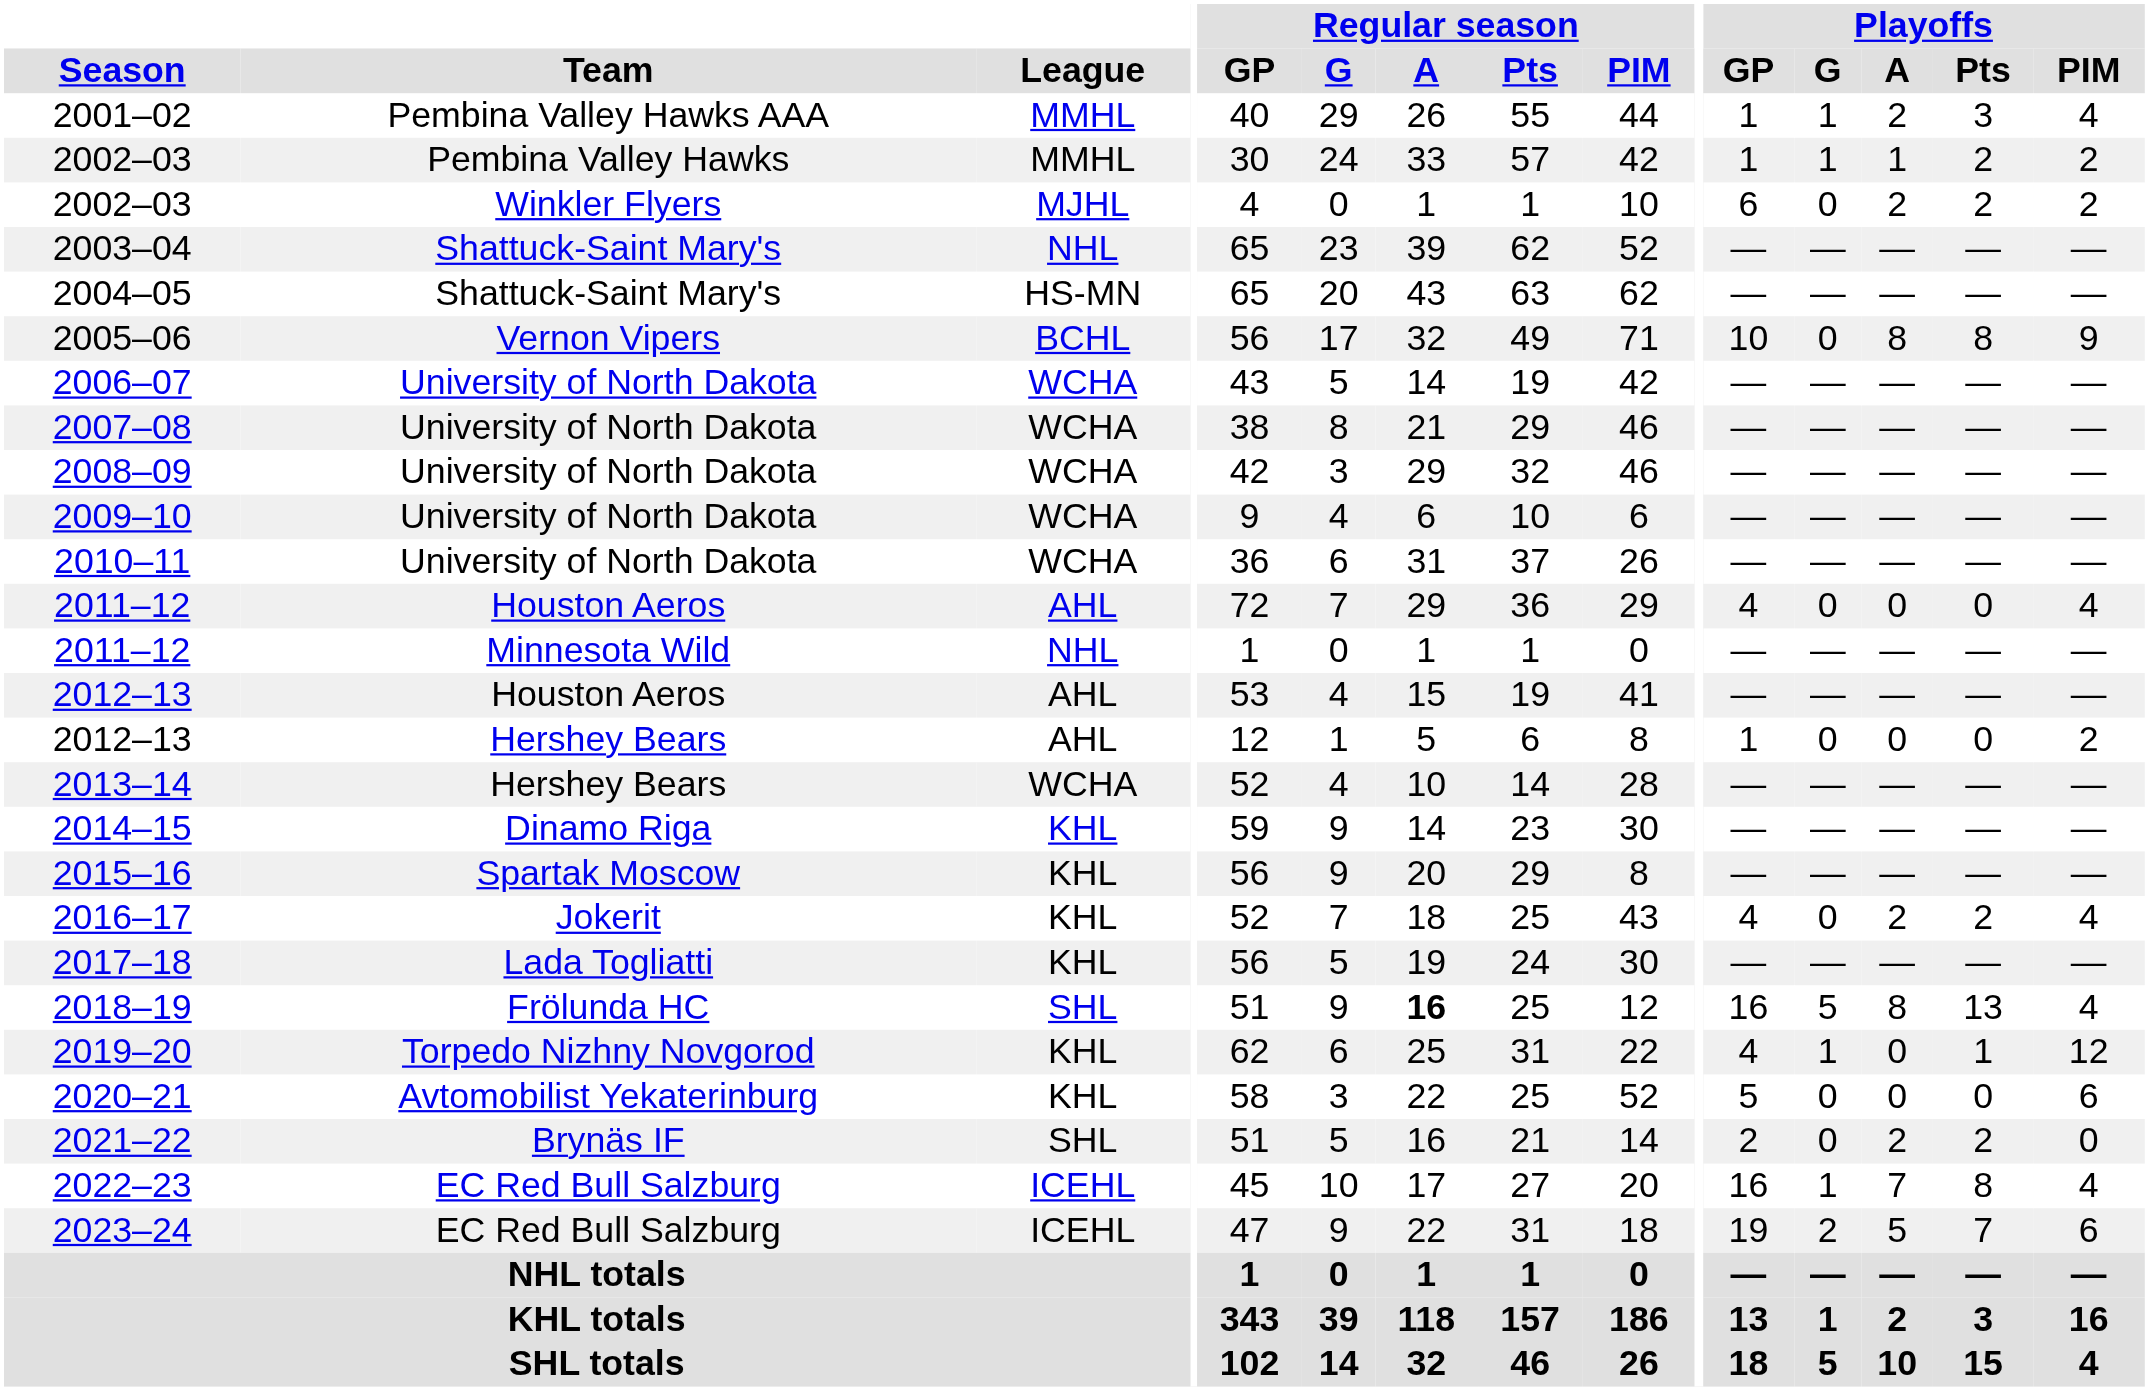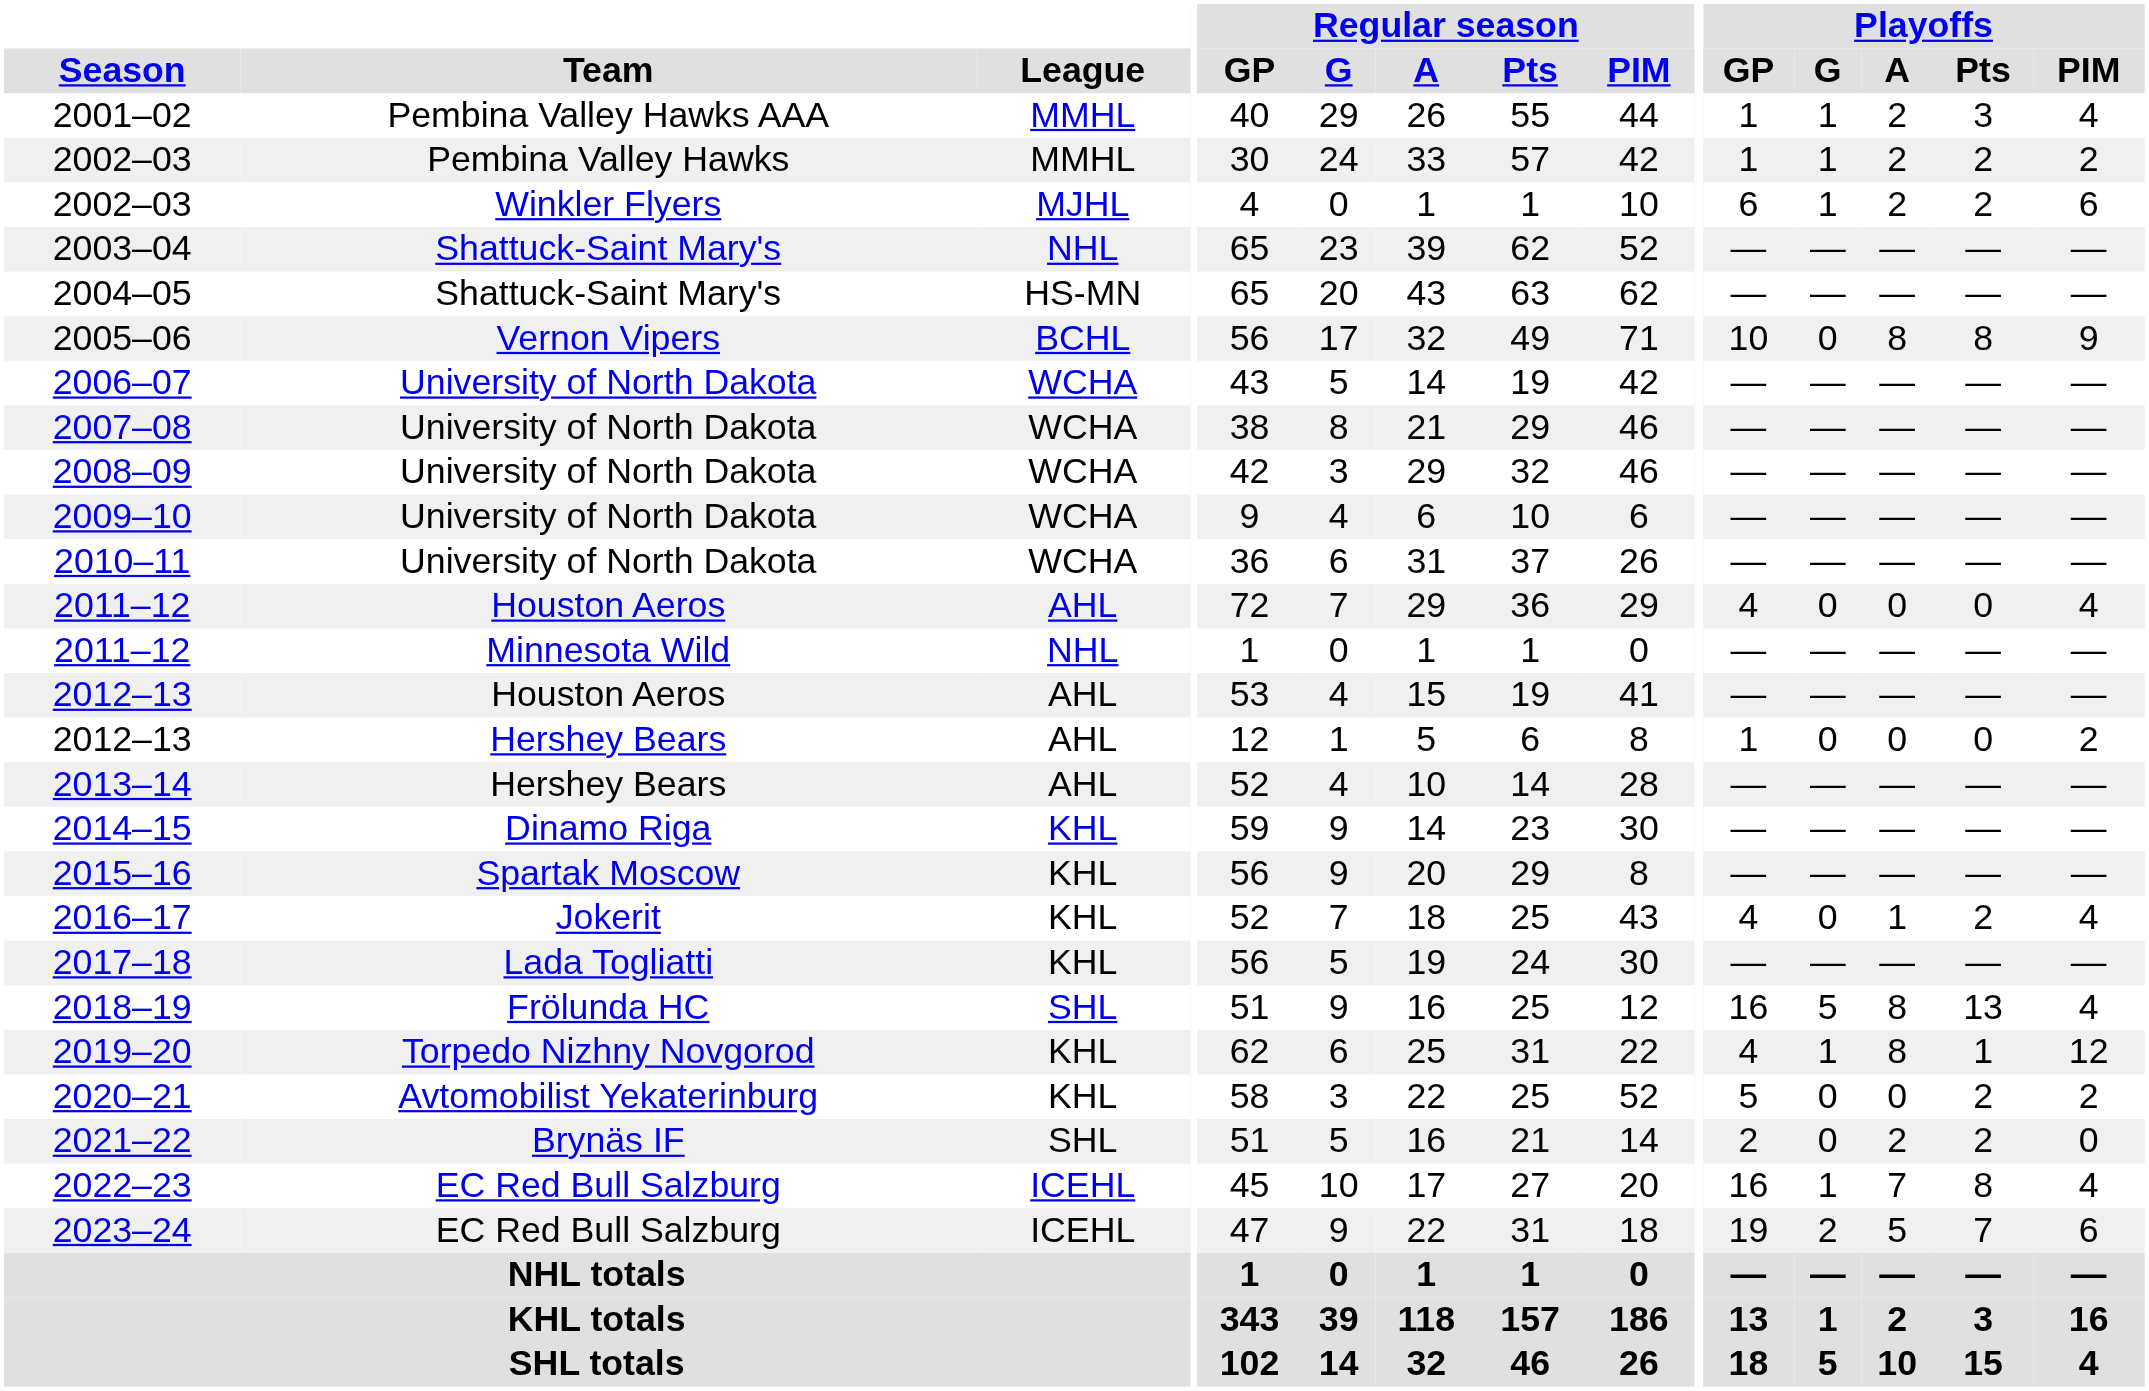 <table border="0" cellpadding="1" cellspacing="0" style="text-align:center; width:60em">
 <tr bgcolor="#e0e0e0">
 <th colspan="3" bgcolor="#ffffff"></th>
 <th rowspan="99" bgcolor="#ffffff"></th>
 <th colspan="5"><a href='#'>Regular season</a></th>
 <th rowspan="99" bgcolor="#ffffff"></th>
 <th colspan="5"><a href='#'>Playoffs</a></th>
 </tr>
 <tr bgcolor="#e0e0e0">
 <th><a href='#'>Season</a></th>
 <th>Team</th>
 <th>League</th>
 <th>GP</th>
 <th><a href='#'>G</a></th>
 <th><a href='#'>A</a></th>
 <th><a href='#'>Pts</a></th>
 <th><a href='#'>PIM</a></th>
 <th>GP</th>
 <th>G</th>
 <th>A</th>
 <th>Pts</th>
 <th>PIM</th>
 </tr>
 <tr>
 <td>2001–02</td>
 <td>Pembina Valley Hawks AAA</td>
 <td><a href='#'>MMHL</a></td>
 <td>40</td>
 <td>29</td>
 <td>26</td>
 <td>55</td>
 <td>44</td>
 <td>1</td>
 <td>1</td>
 <td>2</td>
 <td>3</td>
 <td>4</td>
 </tr>
 <tr bgcolor="#f0f0f0">
 <td>2002–03</td>
 <td>Pembina Valley Hawks</td>
 <td>MMHL</td>
 <td>30</td>
 <td>24</td>
 <td>33</td>
 <td>57</td>
 <td>42</td>
 <td>1</td>
 <td>1</td>
-<td>1</td>
+<td>2</td>
 <td>2</td>
 <td>2</td>
 </tr>
 <tr>
 <td>2002–03</td>
 <td><a href='#'>Winkler Flyers</a></td>
 <td><a href='#'>MJHL</a></td>
 <td>4</td>
 <td>0</td>
 <td>1</td>
 <td>1</td>
 <td>10</td>
 <td>6</td>
-<td>0</td>
+<td>1</td>
 <td>2</td>
 <td>2</td>
-<td>2</td>
+<td>6</td>
 </tr>
 <tr style="background:#f0f0f0;">
 <td>2003–04</td>
 <td><a href='#'>Shattuck-Saint Mary's</a></td>
 <td><a href='#'>NHL</a></td>
 <td>65</td>
 <td>23</td>
 <td>39</td>
 <td>62</td>
 <td>52</td>
 <td>—</td>
 <td>—</td>
 <td>—</td>
 <td>—</td>
 <td>—</td>
 </tr>
 <tr>
 <td>2004–05</td>
 <td>Shattuck-Saint Mary's</td>
 <td>HS-MN</td>
 <td>65</td>
 <td>20</td>
 <td>43</td>
 <td>63</td>
 <td>62</td>
 <td>—</td>
 <td>—</td>
 <td>—</td>
 <td>—</td>
 <td>—</td>
 </tr>
 <tr style="background:#f0f0f0;">
 <td>2005–06</td>
 <td><a href='#'>Vernon Vipers</a></td>
 <td><a href='#'>BCHL</a></td>
 <td>56</td>
 <td>17</td>
 <td>32</td>
 <td>49</td>
 <td>71</td>
 <td>10</td>
 <td>0</td>
 <td>8</td>
 <td>8</td>
 <td>9</td>
 </tr>
 <tr>
 <td><a href='#'>2006–07</a></td>
 <td><a href='#'>University of North Dakota</a></td>
 <td><a href='#'>WCHA</a></td>
 <td>43</td>
 <td>5</td>
 <td>14</td>
 <td>19</td>
 <td>42</td>
 <td>—</td>
 <td>—</td>
 <td>—</td>
 <td>—</td>
 <td>—</td>
 </tr>
 <tr style="background:#f0f0f0;">
 <td><a href='#'>2007–08</a></td>
 <td>University of North Dakota</td>
 <td>WCHA</td>
 <td>38</td>
 <td>8</td>
 <td>21</td>
 <td>29</td>
 <td>46</td>
 <td>—</td>
 <td>—</td>
 <td>—</td>
 <td>—</td>
 <td>—</td>
 </tr>
 <tr>
 <td><a href='#'>2008–09</a></td>
 <td>University of North Dakota</td>
 <td>WCHA</td>
 <td>42</td>
 <td>3</td>
 <td>29</td>
 <td>32</td>
 <td>46</td>
 <td>—</td>
 <td>—</td>
 <td>—</td>
 <td>—</td>
 <td>—</td>
 </tr>
 <tr style="background:#f0f0f0;">
 <td><a href='#'>2009–10</a></td>
 <td>University of North Dakota</td>
 <td>WCHA</td>
 <td>9</td>
 <td>4</td>
 <td>6</td>
 <td>10</td>
 <td>6</td>
 <td>—</td>
 <td>—</td>
 <td>—</td>
 <td>—</td>
 <td>—</td>
 </tr>
 <tr>
 <td><a href='#'>2010–11</a></td>
 <td>University of North Dakota</td>
 <td>WCHA</td>
 <td>36</td>
 <td>6</td>
 <td>31</td>
 <td>37</td>
 <td>26</td>
 <td>—</td>
 <td>—</td>
 <td>—</td>
 <td>—</td>
 <td>—</td>
 </tr>
 <tr style="background:#f0f0f0;">
 <td><a href='#'>2011–12</a></td>
 <td><a href='#'>Houston Aeros</a></td>
 <td><a href='#'>AHL</a></td>
 <td>72</td>
 <td>7</td>
 <td>29</td>
 <td>36</td>
 <td>29</td>
 <td>4</td>
 <td>0</td>
 <td>0</td>
 <td>0</td>
 <td>4</td>
 </tr>
 <tr>
 <td><a href='#'>2011–12</a></td>
 <td><a href='#'>Minnesota Wild</a></td>
 <td><a href='#'>NHL</a></td>
 <td>1</td>
 <td>0</td>
 <td>1</td>
 <td>1</td>
 <td>0</td>
 <td>—</td>
 <td>—</td>
 <td>—</td>
 <td>—</td>
 <td>—</td>
 </tr>
 <tr style="background:#f0f0f0;">
 <td><a href='#'>2012–13</a></td>
 <td>Houston Aeros</td>
 <td>AHL</td>
 <td>53</td>
 <td>4</td>
 <td>15</td>
 <td>19</td>
 <td>41</td>
 <td>—</td>
 <td>—</td>
 <td>—</td>
 <td>—</td>
 <td>—</td>
 </tr>
 <tr>
 <td>2012–13</td>
 <td><a href='#'>Hershey Bears</a></td>
 <td>AHL</td>
 <td>12</td>
 <td>1</td>
 <td>5</td>
 <td>6</td>
 <td>8</td>
 <td>1</td>
 <td>0</td>
 <td>0</td>
 <td>0</td>
 <td>2</td>
 </tr>
 <tr style="background:#f0f0f0;">
 <td><a href='#'>2013–14</a></td>
 <td>Hershey Bears</td>
-<td>WCHA</td>
+<td>AHL</td>
 <td>52</td>
 <td>4</td>
 <td>10</td>
 <td>14</td>
 <td>28</td>
 <td>—</td>
 <td>—</td>
 <td>—</td>
 <td>—</td>
 <td>—</td>
 </tr>
 <tr>
 <td><a href='#'>2014–15</a></td>
 <td><a href='#'>Dinamo Riga</a></td>
 <td><a href='#'>KHL</a></td>
 <td>59</td>
 <td>9</td>
 <td>14</td>
 <td>23</td>
 <td>30</td>
 <td>—</td>
 <td>—</td>
 <td>—</td>
 <td>—</td>
 <td>—</td>
 </tr>
 <tr style="background:#f0f0f0;">
 <td><a href='#'>2015–16</a></td>
 <td><a href='#'>Spartak Moscow</a></td>
 <td>KHL</td>
 <td>56</td>
 <td>9</td>
 <td>20</td>
 <td>29</td>
 <td>8</td>
 <td>—</td>
 <td>—</td>
 <td>—</td>
 <td>—</td>
 <td>—</td>
 </tr>
 <tr>
 <td><a href='#'>2016–17</a></td>
 <td><a href='#'>Jokerit</a></td>
 <td>KHL</td>
 <td>52</td>
 <td>7</td>
 <td>18</td>
 <td>25</td>
 <td>43</td>
 <td>4</td>
 <td>0</td>
-<td>2</td>
+<td>1</td>
 <td>2</td>
 <td>4</td>
 </tr>
 <tr style="background:#f0f0f0;">
 <td><a href='#'>2017–18</a></td>
 <td><a href='#'>Lada Togliatti</a></td>
 <td>KHL</td>
 <td>56</td>
 <td>5</td>
 <td>19</td>
 <td>24</td>
 <td>30</td>
 <td>—</td>
 <td>—</td>
 <td>—</td>
 <td>—</td>
 <td>—</td>
 </tr>
 <tr>
 <td><a href='#'>2018–19</a></td>
 <td><a href='#'>Frölunda HC</a></td>
 <td><a href='#'>SHL</a></td>
 <td>51</td>
 <td>9</td>
-<td><strong>16</strong></td>
+<td>16</td>
 <td>25</td>
 <td>12</td>
 <td>16</td>
 <td>5</td>
 <td>8</td>
 <td>13</td>
 <td>4</td>
 </tr>
 <tr style="background:#f0f0f0;">
 <td><a href='#'>2019–20</a></td>
 <td><a href='#'>Torpedo Nizhny Novgorod</a></td>
 <td>KHL</td>
 <td>62</td>
 <td>6</td>
 <td>25</td>
 <td>31</td>
 <td>22</td>
 <td>4</td>
 <td>1</td>
-<td>0</td>
+<td>8</td>
 <td>1</td>
 <td>12</td>
 </tr>
 <tr>
 <td><a href='#'>2020–21</a></td>
 <td><a href='#'>Avtomobilist Yekaterinburg</a></td>
 <td>KHL</td>
 <td>58</td>
 <td>3</td>
 <td>22</td>
 <td>25</td>
 <td>52</td>
 <td>5</td>
 <td>0</td>
 <td>0</td>
-<td>0</td>
-<td>6</td>
+<td>2</td>
+<td>2</td>
 </tr>
 <tr style="background:#f0f0f0;">
 <td><a href='#'>2021–22</a></td>
 <td><a href='#'>Brynäs IF</a></td>
 <td>SHL</td>
 <td>51</td>
 <td>5</td>
 <td>16</td>
 <td>21</td>
 <td>14</td>
 <td>2</td>
 <td>0</td>
 <td>2</td>
 <td>2</td>
 <td>0</td>
 </tr>
 <tr>
 <td><a href='#'>2022–23</a></td>
 <td><a href='#'>EC Red Bull Salzburg</a></td>
 <td><a href='#'>ICEHL</a></td>
 <td>45</td>
 <td>10</td>
 <td>17</td>
 <td>27</td>
 <td>20</td>
 <td>16</td>
 <td>1</td>
 <td>7</td>
 <td>8</td>
 <td>4</td>
 </tr>
 <tr style="background:#f0f0f0;">
 <td><a href='#'>2023–24</a></td>
 <td>EC Red Bull Salzburg</td>
 <td>ICEHL</td>
 <td>47</td>
 <td>9</td>
 <td>22</td>
 <td>31</td>
 <td>18</td>
 <td>19</td>
 <td>2</td>
 <td>5</td>
 <td>7</td>
 <td>6</td>
 </tr>
 <tr bgcolor="#e0e0e0">
 <th colspan="3">NHL totals</th>
 <th>1</th>
 <th>0</th>
 <th>1</th>
 <th>1</th>
 <th>0</th>
 <th>—</th>
 <th>—</th>
 <th>—</th>
 <th>—</th>
 <th>—</th>
 </tr>
 <tr bgcolor="#e0e0e0">
 <th colspan="3">KHL totals</th>
 <th>343</th>
 <th>39</th>
 <th>118</th>
 <th>157</th>
 <th>186</th>
 <th>13</th>
 <th>1</th>
 <th>2</th>
 <th>3</th>
 <th>16</th>
 </tr>
 <tr bgcolor="#e0e0e0">
 <th colspan="3">SHL totals</th>
 <th>102</th>
 <th>14</th>
 <th>32</th>
 <th>46</th>
 <th>26</th>
 <th>18</th>
 <th>5</th>
 <th>10</th>
 <th>15</th>
 <th>4</th>
 </tr>
 </table>
